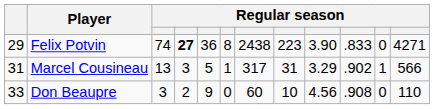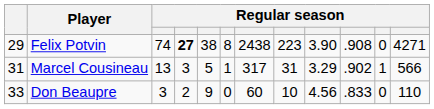 <table class="wikitable plainrowheaders" style="text-align:center;">
 <tr>
 <th scope="col" rowspan="2"></th>
 <th scope="col" rowspan="2">Player</th>
 <th scope=colgroup colspan=10>Regular season</th>
 </tr>
 <tr>
 <th scope="col"></th>
 <th scope="col"></th>
 <th scope="col"></th>
 <th scope="col"></th>
 <th scope="col"></th>
 <th scope="col"></th>
 <th scope="col"></th>
 <th scope="col"></th>
 <th scope="col"></th>
 <th scope="col"></th>
 </tr>
 <tr>
 <td scope="row">29</td>
 <td align="left"><a href='#'>Felix Potvin</a></td>
 <td>74</td>
 <td><strong>27</strong></td>
-<td>36</td>
+<td>38</td>
 <td>8</td>
 <td>2438</td>
 <td>223</td>
 <td>3.90</td>
-<td>.833</td>
+<td>.908</td>
 <td>0</td>
 <td>4271</td>
 </tr>
 <tr>
 <td scope="row">31</td>
 <td align="left"><a href='#'>Marcel Cousineau</a></td>
 <td>13</td>
 <td>3</td>
 <td>5</td>
 <td>1</td>
 <td>317</td>
 <td>31</td>
 <td>3.29</td>
 <td>.902</td>
 <td>1</td>
 <td>566</td>
 </tr>
 <tr>
 <td scope="row">33</td>
 <td align="left"><a href='#'>Don Beaupre</a></td>
 <td>3</td>
 <td>2</td>
 <td>9</td>
 <td>0</td>
 <td>60</td>
 <td>10</td>
 <td>4.56</td>
-<td>.908</td>
+<td>.833</td>
 <td>0</td>
 <td>110</td>
 </tr>
 </table>
